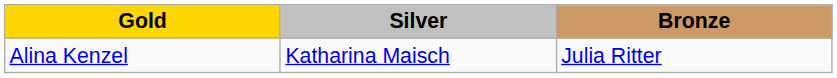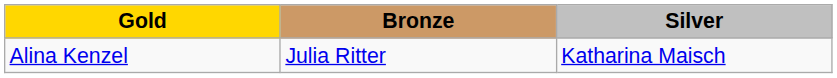 <table class="wikitable" style="text-align:left">
 <tr align="center">
 <td width=200 bgcolor=gold><strong>Gold</strong></td>
+<td width=200 bgcolor=CC9966><strong>Bronze</strong></td>
 <td width=200 bgcolor=silver><strong>Silver</strong></td>
-<td width=200 bgcolor=CC9966><strong>Bronze</strong></td>
 </tr>
 <tr>
 <td><a href='#'>Alina Kenzel</a><br></td>
+<td><a href='#'>Julia Ritter</a><br></td>
 <td><a href='#'>Katharina Maisch</a><br></td>
-<td><a href='#'>Julia Ritter</a><br></td>
 </tr>
 </table>
